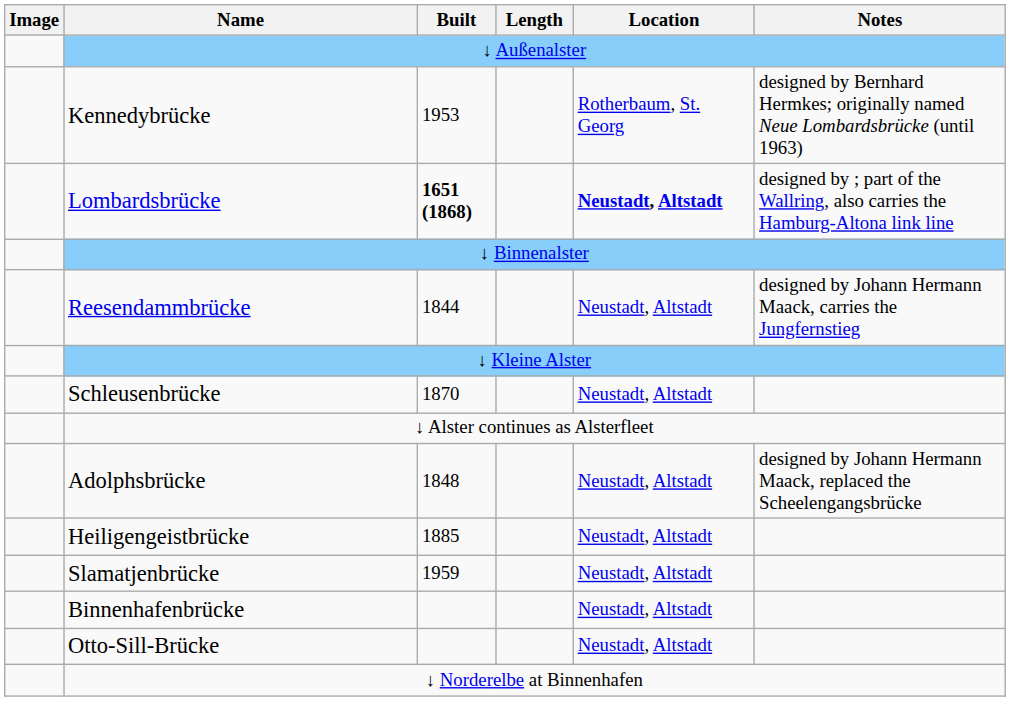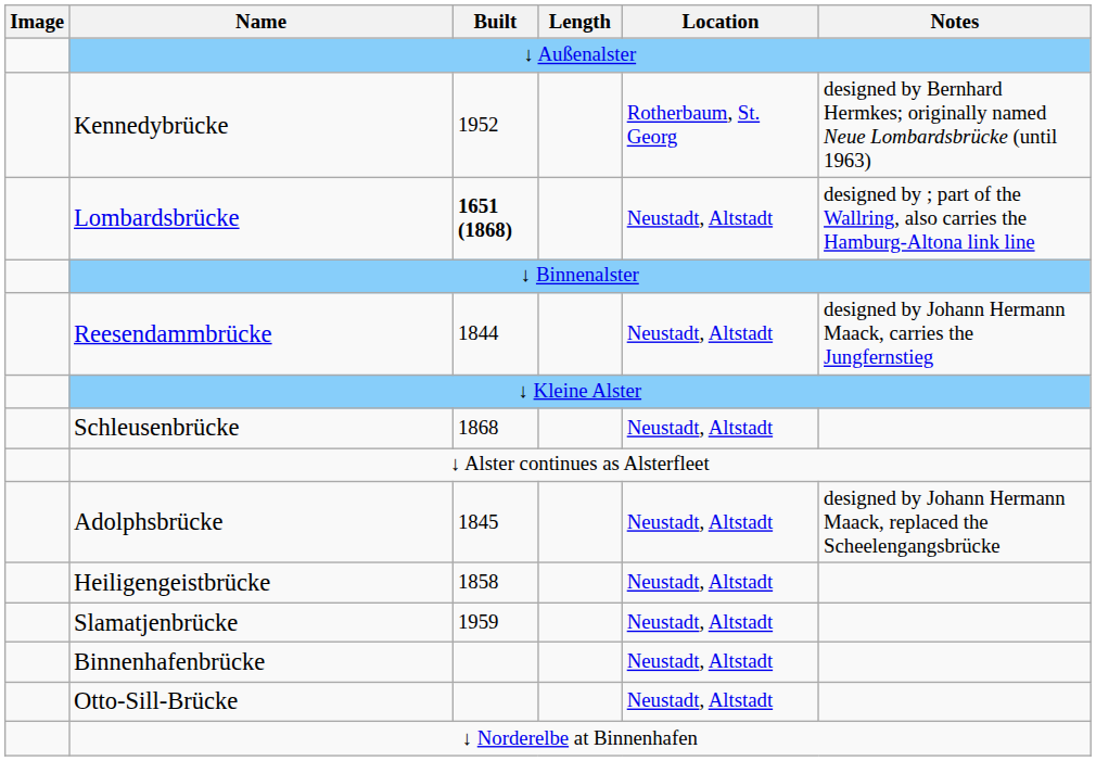 <table class="wikitable sortable" style="font-size: 85%;">
 <tr>
 <th>Image</th>
 <th width="250">Name</th>
 <th width="50">Built</th>
 <th width="50">Length</th>
 <th width="125">Location</th>
 <th width="175">Notes</th>
 </tr>
 <tr>
 <td></td>
 <td colspan="8" style="text-align:center; background:#87CEFA">↓ <a href='#'>Außenalster</a></td>
 </tr>
 <tr>
 <td></td>
 <td><big>Kennedybrücke</big><br></td>
-<td>1953</td>
+<td>1952</td>
 <td></td>
 <td><a href='#'>Rotherbaum</a>, <a href='#'>St. Georg</a></td>
 <td>designed by Bernhard Hermkes; originally named <em>Neue Lombardsbrücke</em> (until 1963)</td>
 </tr>
 <tr>
 <td></td>
 <td><big><a href='#'>Lombardsbrücke</a></big><br></td>
 <td><strong>1651<br> (1868)</strong></td>
 <td></td>
-<td><strong><a href='#'>Neustadt</a>, <a href='#'>Altstadt</a></strong></td>
+<td><a href='#'>Neustadt</a>, <a href='#'>Altstadt</a></td>
 <td>designed by ; part of the <a href='#'>Wallring</a>, also carries the <a href='#'>Hamburg-Altona link line</a></td>
 </tr>
 <tr>
 <td></td>
 <td colspan="6" style="text-align:center; background:#87CEFA">↓ <a href='#'>Binnenalster</a></td>
 </tr>
 <tr>
 <td></td>
 <td><big><a href='#'>Reesendammbrücke</a></big><br></td>
 <td>1844</td>
 <td></td>
 <td><a href='#'>Neustadt</a>, <a href='#'>Altstadt</a></td>
 <td>designed by Johann Hermann Maack, carries the <a href='#'>Jungfernstieg</a></td>
 </tr>
 <tr>
 <td></td>
 <td colspan="6" style="text-align:center; background:#87CEFA">↓ <a href='#'>Kleine Alster</a></td>
 </tr>
 <tr>
 <td></td>
 <td><big>Schleusenbrücke</big></td>
-<td>1870</td>
+<td>1868</td>
 <td></td>
 <td><a href='#'>Neustadt</a>, <a href='#'>Altstadt</a></td>
 <td></td>
 </tr>
 <tr>
 <td></td>
 <td colspan="6" style="text-align:center">↓ Alster continues as Alsterfleet</td>
 </tr>
 <tr>
 <td></td>
 <td><big>Adolphsbrücke</big></td>
-<td>1848</td>
+<td>1845</td>
 <td></td>
 <td><a href='#'>Neustadt</a>, <a href='#'>Altstadt</a></td>
 <td>designed by Johann Hermann Maack, replaced the Scheelengangsbrücke</td>
 </tr>
 <tr>
 <td></td>
 <td><big>Heiligengeistbrücke </big></td>
-<td>1885</td>
+<td>1858</td>
 <td></td>
 <td><a href='#'>Neustadt</a>, <a href='#'>Altstadt</a></td>
 <td></td>
 </tr>
 <tr>
 <td></td>
 <td><big>Slamatjenbrücke </big></td>
 <td>1959</td>
 <td></td>
 <td><a href='#'>Neustadt</a>, <a href='#'>Altstadt</a></td>
 <td></td>
 </tr>
 <tr>
 <td></td>
 <td><big>Binnenhafenbrücke </big></td>
 <td></td>
 <td></td>
 <td><a href='#'>Neustadt</a>, <a href='#'>Altstadt</a></td>
 <td></td>
 </tr>
 <tr>
 <td></td>
 <td><big>Otto-Sill-Brücke </big></td>
 <td></td>
 <td></td>
 <td><a href='#'>Neustadt</a>, <a href='#'>Altstadt</a></td>
 <td></td>
 </tr>
 <tr>
 <td></td>
 <td colspan="6" style="text-align:center">↓ <a href='#'>Norderelbe</a> at Binnenhafen</td>
 </tr>
 </table>
